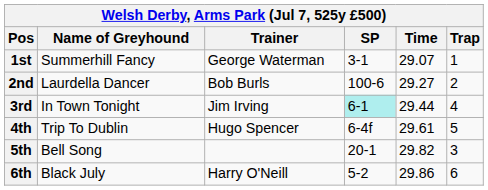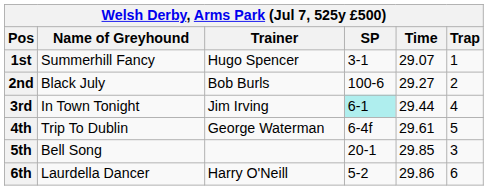 <table class="wikitable">
 <tr>
 <th colspan="6"><a href='#'>Welsh Derby</a>, <a href='#'>Arms Park</a> (Jul 7, 525y £500)</th>
 </tr>
 <tr>
 <th width=30>Pos</th>
 <th width=180>Name of Greyhound</th>
 <th width=150>Trainer</th>
 <th width=50>SP</th>
 <th width=50>Time</th>
 <th width=30>Trap</th>
 </tr>
 <tr>
 <th>1st</th>
 <td>Summerhill Fancy</td>
-<td>George Waterman</td>
+<td>Hugo Spencer</td>
 <td>3-1</td>
 <td>29.07</td>
 <td>1</td>
 </tr>
 <tr>
 <th>2nd</th>
-<td>Laurdella Dancer</td>
+<td>Black July</td>
 <td>Bob Burls</td>
 <td>100-6</td>
 <td>29.27</td>
 <td>2</td>
 </tr>
 <tr>
 <th>3rd</th>
 <td>In Town Tonight</td>
 <td>Jim Irving</td>
 <td style="background: paleturquoise;">6-1</td>
 <td>29.44</td>
 <td>4</td>
 </tr>
 <tr>
 <th>4th</th>
 <td>Trip To Dublin</td>
-<td>Hugo Spencer</td>
+<td>George Waterman</td>
 <td>6-4f</td>
 <td>29.61</td>
 <td>5</td>
 </tr>
 <tr>
 <th>5th</th>
 <td>Bell Song</td>
 <td></td>
 <td>20-1</td>
-<td>29.82</td>
+<td>29.85</td>
 <td>3</td>
 </tr>
 <tr>
 <th>6th</th>
-<td>Black July</td>
+<td>Laurdella Dancer</td>
 <td>Harry O'Neill</td>
 <td>5-2</td>
 <td>29.86</td>
 <td>6</td>
 </tr>
 </table>
